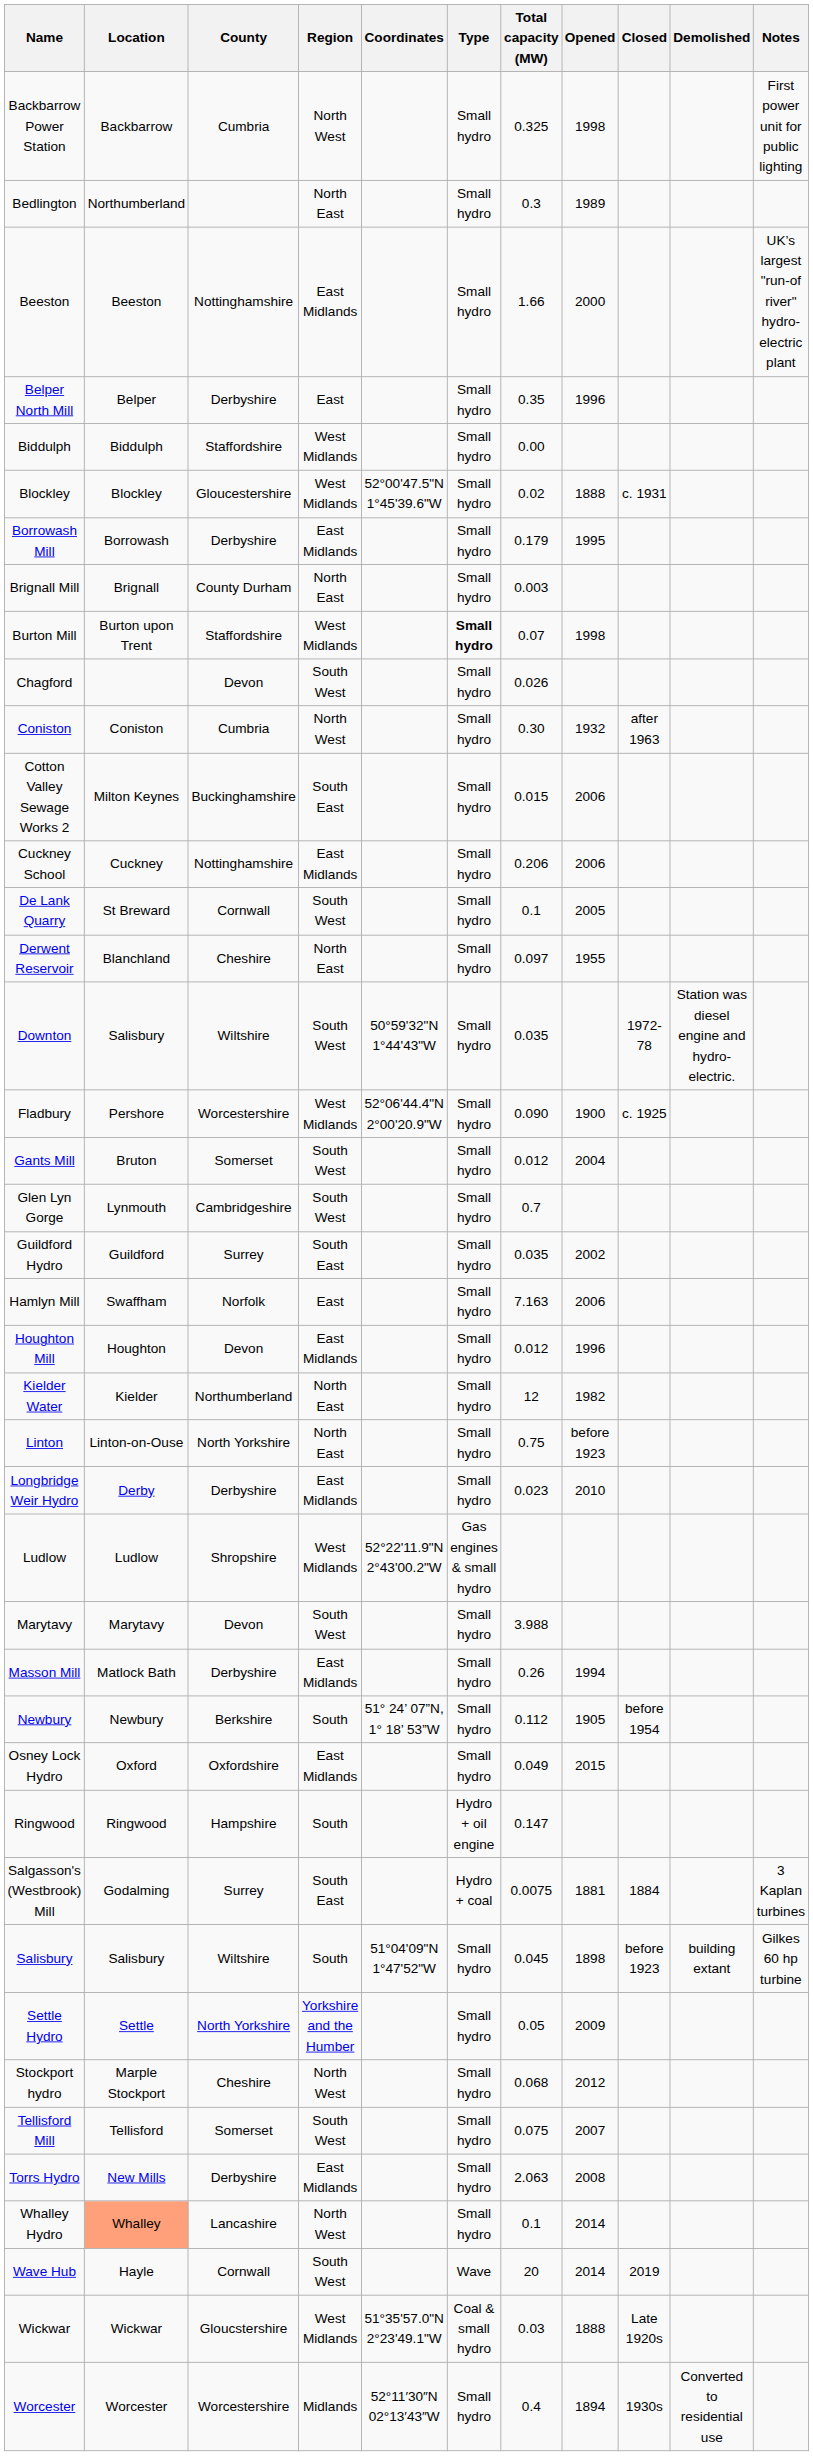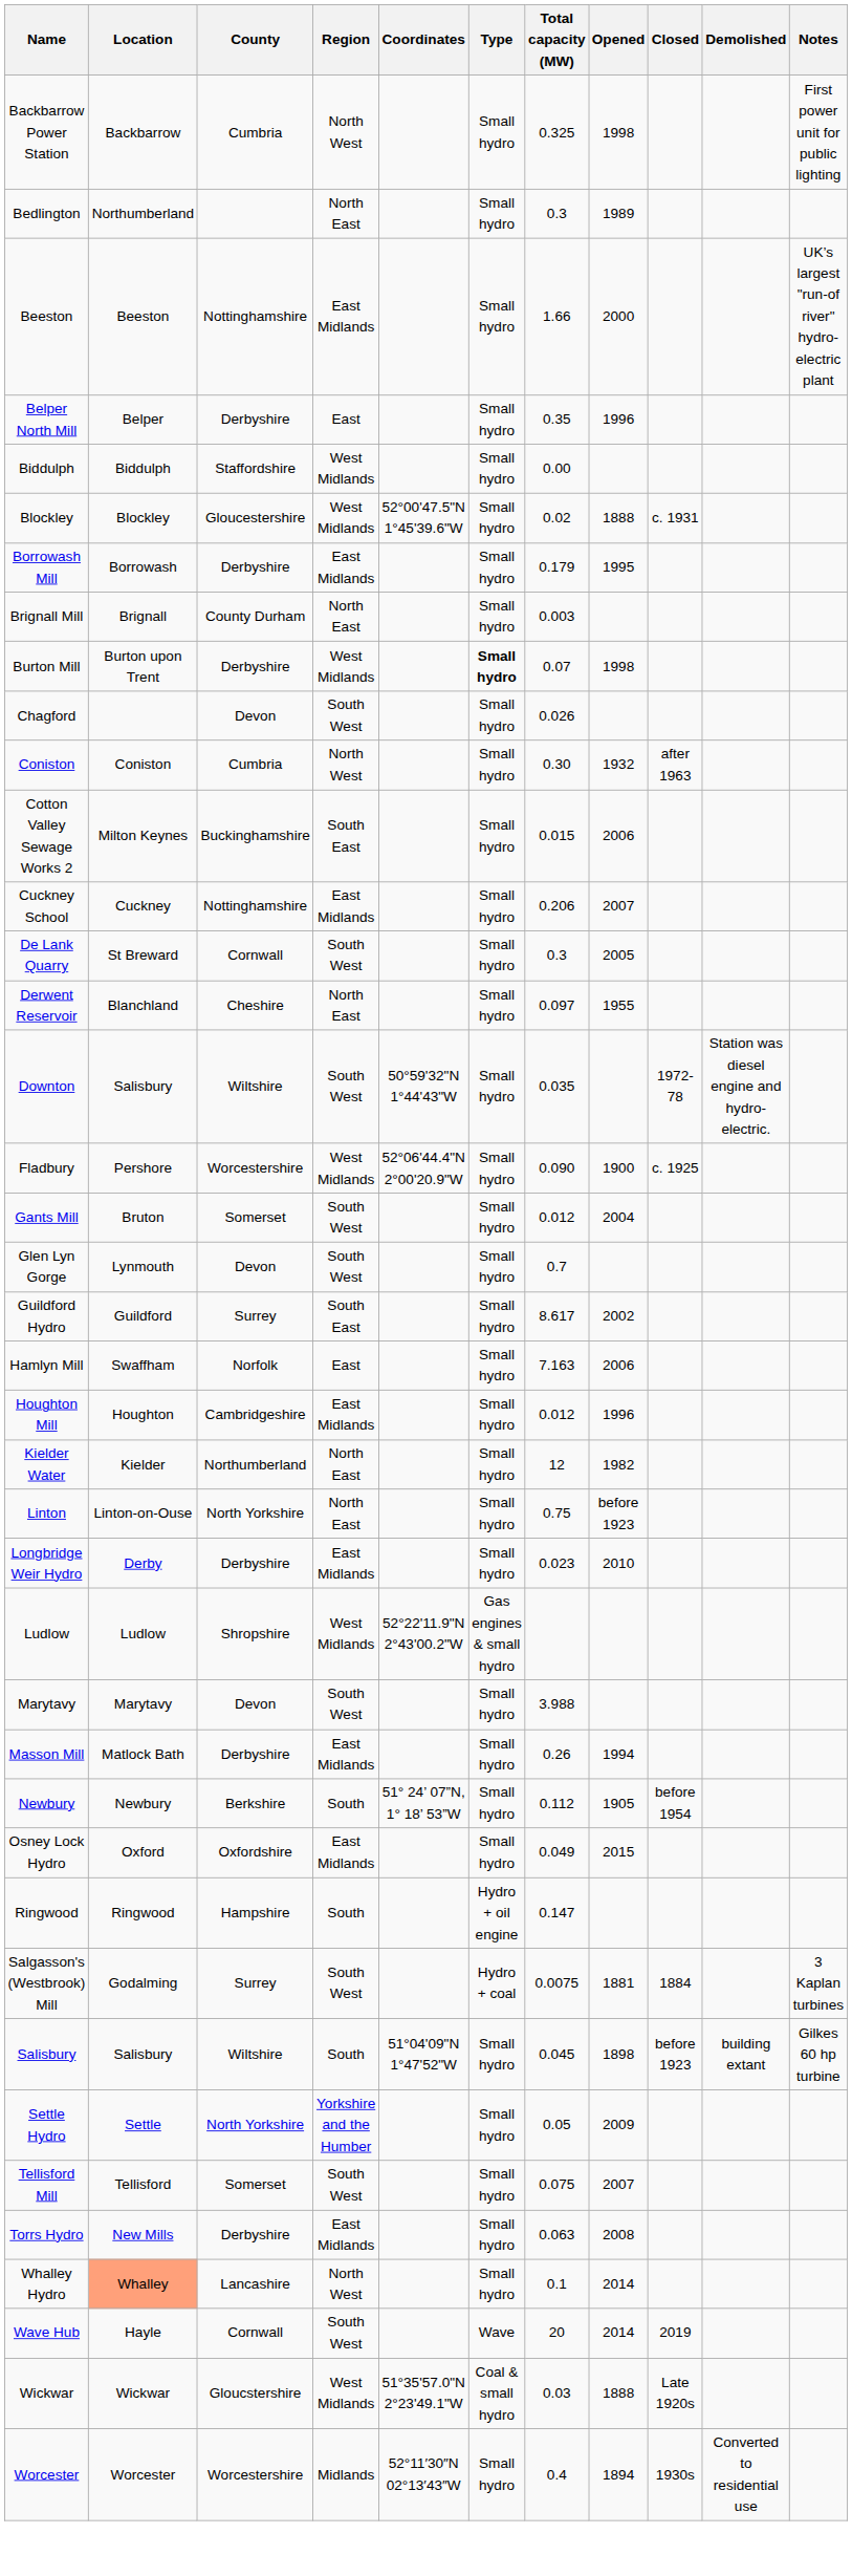 <table class="wikitable sortable" style="font-size:100%;border:0px;text-align:center;line-height:150%;table-layout: fixed">
 <tr>
 <th scope="col">Name</th>
 <th scope="col">Location</th>
 <th scope="col">County</th>
 <th scope="col">Region</th>
 <th scope="col">Coordinates</th>
 <th scope="col">Type</th>
 <th scope="col">Total capacity (MW)</th>
 <th scope="col">Opened</th>
 <th scope="col">Closed</th>
 <th scope="col">Demolished</th>
 <th scope="col">Notes</th>
 </tr>
 <tr>
 <td>Backbarrow Power Station</td>
 <td>Backbarrow</td>
 <td>Cumbria</td>
 <td>North West</td>
 <td></td>
 <td>Small hydro</td>
 <td>0.325</td>
 <td>1998</td>
 <td></td>
 <td></td>
 <td>First power unit for public lighting</td>
 </tr>
 <tr>
 <td>Bedlington</td>
 <td>Northumberland</td>
 <td></td>
 <td>North East</td>
 <td></td>
 <td>Small hydro</td>
 <td>0.3</td>
 <td>1989</td>
 <td></td>
 <td></td>
 <td></td>
 </tr>
 <tr>
 <td>Beeston</td>
 <td>Beeston</td>
 <td>Nottinghamshire</td>
 <td>East Midlands</td>
 <td></td>
 <td>Small hydro</td>
 <td>1.66</td>
 <td>2000</td>
 <td></td>
 <td></td>
 <td>UK’s largest "run-of river" hydro-electric plant</td>
 </tr>
 <tr>
 <td><a href='#'>Belper North Mill</a></td>
 <td>Belper</td>
 <td>Derbyshire</td>
 <td>East</td>
 <td></td>
 <td>Small hydro</td>
 <td>0.35</td>
 <td>1996</td>
 <td></td>
 <td></td>
 <td></td>
 </tr>
 <tr>
 <td>Biddulph</td>
 <td>Biddulph</td>
 <td>Staffordshire</td>
 <td>West Midlands</td>
 <td></td>
 <td>Small hydro</td>
 <td>0.00</td>
 <td></td>
 <td></td>
 <td></td>
 <td></td>
 </tr>
 <tr>
 <td>Blockley</td>
 <td>Blockley</td>
 <td>Gloucestershire</td>
 <td>West Midlands</td>
 <td>52°00'47.5"N 1°45'39.6"W</td>
 <td>Small hydro</td>
 <td>0.02</td>
 <td>1888</td>
 <td>c. 1931</td>
 <td></td>
 <td></td>
 </tr>
 <tr>
 <td><a href='#'>Borrowash Mill</a></td>
 <td>Borrowash</td>
 <td>Derbyshire</td>
 <td>East Midlands</td>
 <td></td>
 <td>Small hydro</td>
 <td>0.179</td>
 <td>1995</td>
 <td></td>
 <td></td>
 <td></td>
 </tr>
 <tr>
 <td>Brignall Mill</td>
 <td>Brignall</td>
 <td>County Durham</td>
 <td>North East</td>
 <td></td>
 <td>Small hydro</td>
 <td>0.003</td>
 <td></td>
 <td></td>
 <td></td>
 <td></td>
 </tr>
 <tr>
 <td>Burton Mill</td>
 <td>Burton upon Trent</td>
-<td>Staffordshire</td>
+<td>Derbyshire</td>
 <td>West Midlands</td>
 <td></td>
 <td><strong>Small hydro</strong></td>
 <td>0.07</td>
 <td>1998</td>
 <td></td>
 <td></td>
 <td></td>
 </tr>
 <tr>
 <td>Chagford</td>
 <td></td>
 <td>Devon</td>
 <td>South West</td>
 <td></td>
 <td>Small hydro</td>
 <td>0.026</td>
 <td></td>
 <td></td>
 <td></td>
 <td></td>
 </tr>
 <tr>
 <td><a href='#'>Coniston</a></td>
 <td>Coniston</td>
 <td>Cumbria</td>
 <td>North West</td>
 <td></td>
 <td>Small hydro</td>
 <td>0.30</td>
 <td>1932</td>
 <td>after 1963</td>
 <td></td>
 <td></td>
 </tr>
 <tr>
 <td>Cotton Valley Sewage Works 2</td>
 <td>Milton Keynes</td>
 <td>Buckinghamshire</td>
 <td>South East</td>
 <td></td>
 <td>Small hydro</td>
 <td>0.015</td>
 <td>2006</td>
 <td></td>
 <td></td>
 <td></td>
 </tr>
 <tr>
 <td>Cuckney School</td>
 <td>Cuckney</td>
 <td>Nottinghamshire</td>
 <td>East Midlands</td>
 <td></td>
 <td>Small hydro</td>
 <td>0.206</td>
-<td>2006</td>
+<td>2007</td>
 <td></td>
 <td></td>
 <td></td>
 </tr>
 <tr>
 <td><a href='#'>De Lank Quarry</a></td>
 <td>St Breward</td>
 <td>Cornwall</td>
 <td>South West</td>
 <td></td>
 <td>Small hydro</td>
-<td>0.1</td>
+<td>0.3</td>
 <td>2005</td>
 <td></td>
 <td></td>
 <td></td>
 </tr>
 <tr>
 <td><a href='#'>Derwent Reservoir</a></td>
 <td>Blanchland</td>
 <td>Cheshire</td>
 <td>North East</td>
 <td></td>
 <td>Small hydro</td>
 <td>0.097</td>
 <td>1955</td>
 <td></td>
 <td></td>
 <td></td>
 </tr>
 <tr>
 <td><a href='#'>Downton</a></td>
 <td>Salisbury</td>
 <td>Wiltshire</td>
 <td>South West</td>
 <td>50°59'32"N 1°44'43"W</td>
 <td>Small hydro</td>
 <td>0.035</td>
 <td></td>
 <td>1972-78</td>
 <td>Station was diesel engine and hydro-electric.</td>
 <td></td>
 </tr>
 <tr>
 <td>Fladbury</td>
 <td>Pershore</td>
 <td>Worcestershire</td>
 <td>West Midlands</td>
 <td>52°06'44.4"N 2°00'20.9"W</td>
 <td>Small hydro</td>
 <td>0.090</td>
 <td>1900</td>
 <td>c. 1925</td>
 <td></td>
 <td></td>
 </tr>
 <tr>
 <td><a href='#'>Gants Mill</a></td>
 <td>Bruton</td>
 <td>Somerset</td>
 <td>South West</td>
 <td></td>
 <td>Small hydro</td>
 <td>0.012</td>
 <td>2004</td>
 <td></td>
 <td></td>
 <td></td>
 </tr>
 <tr>
 <td>Glen Lyn Gorge</td>
 <td>Lynmouth</td>
-<td>Cambridgeshire</td>
+<td>Devon</td>
 <td>South West</td>
 <td></td>
 <td>Small hydro</td>
 <td>0.7</td>
 <td></td>
 <td></td>
 <td></td>
 <td></td>
 </tr>
 <tr>
 <td>Guildford Hydro</td>
 <td>Guildford</td>
 <td>Surrey</td>
 <td>South East</td>
 <td></td>
 <td>Small hydro</td>
-<td>0.035</td>
+<td>8.617</td>
 <td>2002</td>
 <td></td>
 <td></td>
 <td></td>
 </tr>
 <tr>
 <td>Hamlyn Mill</td>
 <td>Swaffham</td>
 <td>Norfolk</td>
 <td>East</td>
 <td></td>
 <td>Small hydro</td>
 <td>7.163</td>
 <td>2006</td>
 <td></td>
 <td></td>
 <td></td>
 </tr>
 <tr>
 <td><a href='#'>Houghton Mill</a></td>
 <td>Houghton</td>
-<td>Devon</td>
+<td>Cambridgeshire</td>
 <td>East Midlands</td>
 <td></td>
 <td>Small hydro</td>
 <td>0.012</td>
 <td>1996</td>
 <td></td>
 <td></td>
 <td></td>
 </tr>
 <tr>
 <td><a href='#'>Kielder Water</a></td>
 <td>Kielder</td>
 <td>Northumberland</td>
 <td>North East</td>
 <td></td>
 <td>Small hydro</td>
 <td>12</td>
 <td>1982</td>
 <td></td>
 <td></td>
 <td></td>
 </tr>
 <tr>
 <td><a href='#'>Linton</a></td>
 <td>Linton-on-Ouse</td>
 <td>North Yorkshire</td>
 <td>North East</td>
 <td></td>
 <td>Small hydro</td>
 <td>0.75</td>
 <td>before 1923</td>
 <td></td>
 <td></td>
 <td></td>
 </tr>
 <tr>
 <td><a href='#'>Longbridge Weir Hydro</a></td>
 <td><a href='#'>Derby</a></td>
 <td>Derbyshire</td>
 <td>East Midlands</td>
 <td></td>
 <td>Small hydro</td>
 <td>0.023</td>
 <td>2010</td>
 <td></td>
 <td></td>
 <td></td>
 </tr>
 <tr>
 <td>Ludlow</td>
 <td>Ludlow</td>
 <td>Shropshire</td>
 <td>West Midlands</td>
 <td>52°22'11.9"N 2°43'00.2"W</td>
 <td>Gas engines & small hydro</td>
 <td></td>
 <td></td>
 <td></td>
 <td></td>
 <td></td>
 </tr>
 <tr>
 <td>Marytavy</td>
 <td>Marytavy</td>
 <td>Devon</td>
 <td>South West</td>
 <td></td>
 <td>Small hydro</td>
 <td>3.988</td>
 <td></td>
 <td></td>
 <td></td>
 <td></td>
 </tr>
 <tr>
 <td><a href='#'>Masson Mill</a></td>
 <td>Matlock Bath</td>
 <td>Derbyshire</td>
 <td>East Midlands</td>
 <td></td>
 <td>Small hydro</td>
 <td>0.26</td>
 <td>1994</td>
 <td></td>
 <td></td>
 <td></td>
 </tr>
 <tr>
 <td><a href='#'>Newbury</a></td>
 <td>Newbury</td>
 <td>Berkshire</td>
 <td>South</td>
 <td>51° 24’ 07”N, 1° 18’ 53”W</td>
 <td>Small hydro</td>
 <td>0.112</td>
 <td>1905</td>
 <td>before 1954</td>
 <td></td>
 <td></td>
 </tr>
 <tr>
 <td>Osney Lock Hydro</td>
 <td>Oxford</td>
 <td>Oxfordshire</td>
 <td>East Midlands</td>
 <td></td>
 <td>Small hydro</td>
 <td>0.049</td>
 <td>2015</td>
 <td></td>
 <td></td>
 <td></td>
 </tr>
 <tr>
 <td>Ringwood</td>
 <td>Ringwood</td>
 <td>Hampshire</td>
 <td>South</td>
 <td></td>
 <td>Hydro + oil engine</td>
 <td>0.147</td>
 <td></td>
 <td></td>
 <td></td>
 <td></td>
 </tr>
 <tr>
 <td>Salgasson's (Westbrook) Mill</td>
 <td>Godalming</td>
 <td>Surrey</td>
-<td>South East</td>
+<td>South West</td>
 <td></td>
 <td>Hydro + coal</td>
 <td>0.0075</td>
 <td>1881</td>
 <td>1884</td>
 <td></td>
 <td>3 Kaplan turbines</td>
 </tr>
 <tr>
 <td><a href='#'>Salisbury</a></td>
 <td>Salisbury</td>
 <td>Wiltshire</td>
 <td>South</td>
 <td>51°04'09"N 1°47'52"W</td>
 <td>Small hydro</td>
 <td>0.045</td>
 <td>1898</td>
 <td>before 1923</td>
 <td>building extant</td>
 <td>Gilkes 60 hp turbine</td>
 </tr>
 <tr>
 <td><a href='#'>Settle Hydro</a></td>
 <td><a href='#'>Settle</a></td>
 <td><a href='#'>North Yorkshire</a></td>
 <td><a href='#'>Yorkshire and the Humber</a></td>
 <td></td>
 <td>Small hydro</td>
 <td>0.05</td>
 <td>2009</td>
 <td></td>
 <td></td>
 <td></td>
 </tr>
 <tr>
-<td>Stockport hydro</td>
-<td>Marple Stockport</td>
-<td>Cheshire</td>
-<td>North West</td>
-<td></td>
-<td>Small hydro</td>
-<td>0.068</td>
-<td>2012</td>
-<td></td>
-<td></td>
-<td></td>
-</tr>
-<tr>
 <td><a href='#'>Tellisford Mill</a></td>
 <td>Tellisford</td>
 <td>Somerset</td>
 <td>South West</td>
 <td></td>
 <td>Small hydro</td>
 <td>0.075</td>
 <td>2007</td>
 <td></td>
 <td></td>
 <td></td>
 </tr>
 <tr>
 <td><a href='#'>Torrs Hydro</a></td>
 <td><a href='#'>New Mills</a></td>
 <td>Derbyshire</td>
 <td>East Midlands</td>
 <td></td>
 <td>Small hydro</td>
-<td>2.063</td>
+<td>0.063</td>
 <td>2008</td>
 <td></td>
 <td></td>
 <td></td>
 </tr>
 <tr>
 <td>Whalley Hydro</td>
 <td style="background: lightsalmon;">Whalley</td>
 <td>Lancashire</td>
 <td>North West</td>
 <td></td>
 <td>Small hydro</td>
 <td>0.1</td>
 <td>2014</td>
 <td></td>
 <td></td>
 <td></td>
 </tr>
 <tr>
 <td><a href='#'>Wave Hub</a></td>
 <td>Hayle</td>
 <td>Cornwall</td>
 <td>South West</td>
 <td></td>
 <td>Wave</td>
 <td>20</td>
 <td>2014</td>
 <td>2019</td>
 <td></td>
 <td></td>
 </tr>
 <tr>
 <td>Wickwar</td>
 <td>Wickwar</td>
 <td>Gloucstershire</td>
 <td>West Midlands</td>
 <td>51°35'57.0"N 2°23'49.1"W</td>
 <td>Coal & small hydro</td>
 <td>0.03</td>
 <td>1888</td>
 <td>Late 1920s</td>
 <td></td>
 <td></td>
 </tr>
 <tr>
 <td><a href='#'>Worcester</a></td>
 <td>Worcester</td>
 <td>Worcestershire</td>
 <td>Midlands</td>
 <td>52°11′30″N 02°13′43″W</td>
 <td>Small hydro</td>
 <td>0.4</td>
 <td>1894</td>
 <td>1930s</td>
 <td>Converted to residential use</td>
 <td></td>
 </tr>
 <tr>
 </tr>
 </table>
